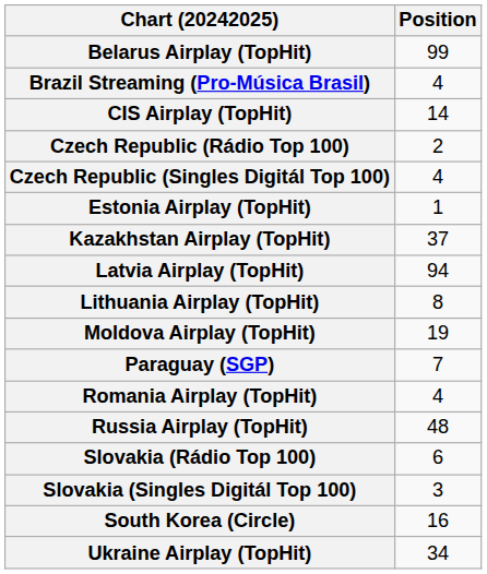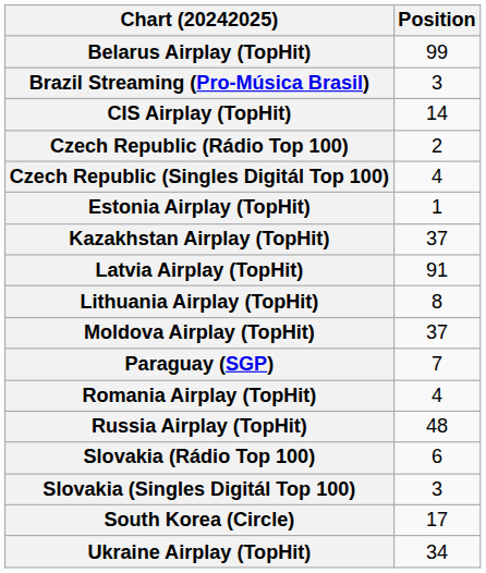 <table class="wikitable plainrowheaders sortable" style="text-align:center">
 <tr>
 <th scope="col">Chart (20242025)</th>
 <th scope="col">Position</th>
 </tr>
 <tr>
 <th scope="row">Belarus Airplay (TopHit)</th>
 <td>99</td>
 </tr>
 <tr>
 <th scope="row">Brazil Streaming (<a href='#'>Pro-Música Brasil</a>)</th>
-<td>4</td>
+<td>3</td>
 </tr>
 <tr>
 <th scope="row">CIS Airplay (TopHit)</th>
 <td>14</td>
 </tr>
 <tr>
 <th scope="row">Czech Republic (Rádio Top 100)</th>
 <td>2</td>
 </tr>
 <tr>
 <th scope="row">Czech Republic (Singles Digitál Top 100)</th>
 <td>4</td>
 </tr>
 <tr>
 <th scope="row">Estonia Airplay (TopHit)</th>
 <td>1</td>
 </tr>
 <tr>
 <th scope="row">Kazakhstan Airplay (TopHit)</th>
 <td>37</td>
 </tr>
 <tr>
 <th scope="row">Latvia Airplay (TopHit)</th>
-<td>94</td>
+<td>91</td>
 </tr>
 <tr>
 <th scope="row">Lithuania Airplay (TopHit)</th>
 <td>8</td>
 </tr>
 <tr>
 <th scope="row">Moldova Airplay (TopHit)</th>
-<td>19</td>
+<td>37</td>
 </tr>
 <tr>
 <th scope="row">Paraguay (<a href='#'>SGP</a>)</th>
 <td>7</td>
 </tr>
 <tr>
 <th scope="row">Romania Airplay (TopHit)</th>
 <td>4</td>
 </tr>
 <tr>
 <th scope="row">Russia Airplay (TopHit)</th>
 <td>48</td>
 </tr>
 <tr>
 <th scope="row">Slovakia (Rádio Top 100)</th>
 <td>6</td>
 </tr>
 <tr>
 <th scope="row">Slovakia (Singles Digitál Top 100)</th>
 <td>3</td>
 </tr>
 <tr>
 <th scope="row">South Korea (Circle)</th>
-<td>16</td>
+<td>17</td>
 </tr>
 <tr>
 <th scope="row">Ukraine Airplay (TopHit)</th>
 <td>34</td>
 </tr>
 </table>
